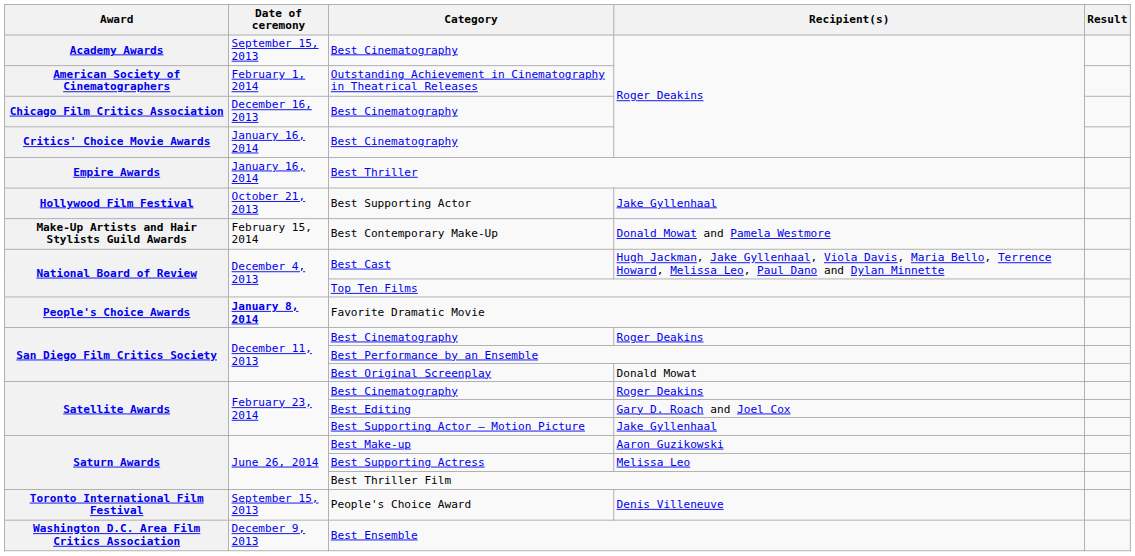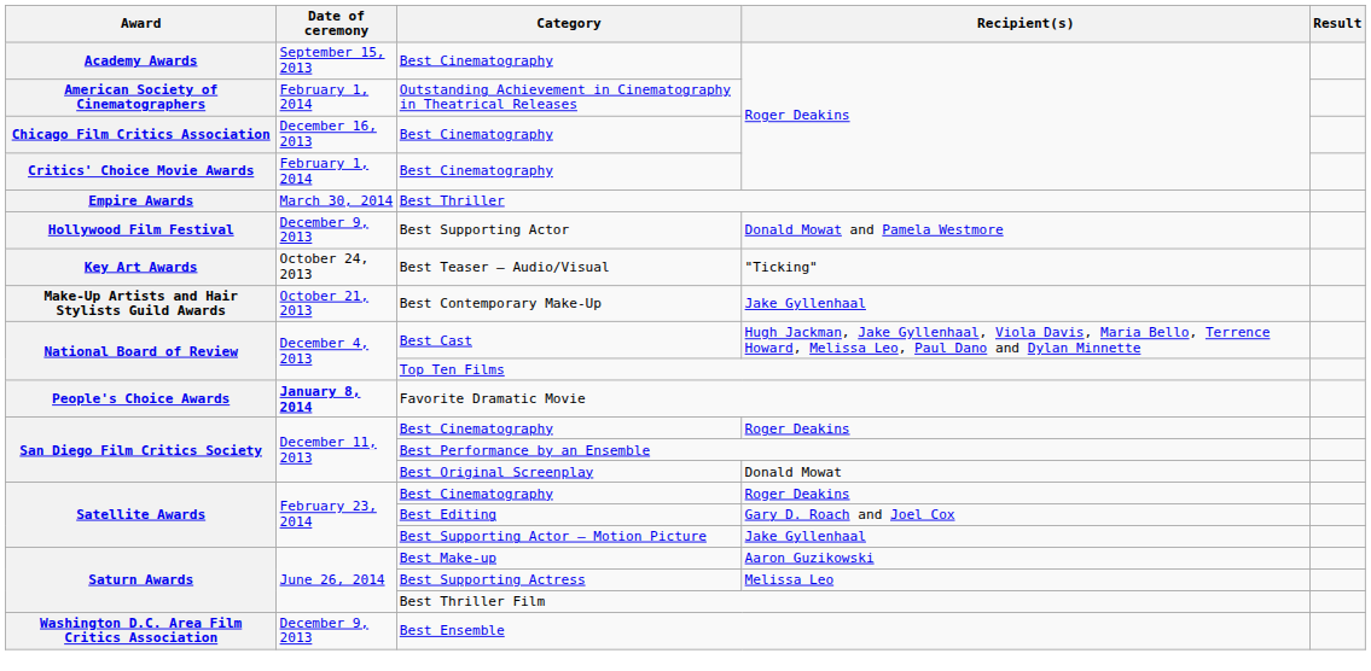 <table class="wikitable plainrowheaders" style="font-size: 95%;">
 <tr style="background:#ccc; text-align:center;">
 <th scope="col">Award</th>
 <th scope="col">Date of ceremony</th>
 <th scope="col">Category</th>
 <th scope="col">Recipient(s)</th>
 <th scope="col">Result</th>
 </tr>
 <tr>
 <th scope="row"><a href='#'>Academy Awards</a></th>
 <td><a href='#'>September 15, 2013</a></td>
 <td><a href='#'>Best Cinematography</a></td>
 <td rowspan="4"><a href='#'>Roger Deakins</a></td>
 <td></td>
 </tr>
 <tr>
 <th scope="row"><a href='#'>American Society of Cinematographers</a></th>
 <td><a href='#'>February 1, 2014</a></td>
 <td><a href='#'>Outstanding Achievement in Cinematography in Theatrical Releases</a></td>
 <td></td>
 </tr>
 <tr>
 <th scope="row"><a href='#'>Chicago Film Critics Association</a></th>
 <td><a href='#'>December 16, 2013</a></td>
 <td><a href='#'>Best Cinematography</a></td>
 <td></td>
 </tr>
 <tr>
 <th scope="row"><a href='#'>Critics' Choice Movie Awards</a></th>
-<td><a href='#'>January 16, 2014</a></td>
+<td><a href='#'>February 1, 2014</a></td>
 <td><a href='#'>Best Cinematography</a></td>
 <td></td>
 </tr>
 <tr>
 <th scope="row"><a href='#'>Empire Awards</a></th>
-<td><a href='#'>January 16, 2014</a></td>
+<td><a href='#'>March 30, 2014</a></td>
 <td colspan="2"><a href='#'>Best Thriller</a></td>
 <td></td>
 </tr>
 <tr>
 <th scope="row"><a href='#'>Hollywood Film Festival</a></th>
-<td><a href='#'>October 21, 2013</a></td>
+<td><a href='#'>December 9, 2013</a></td>
 <td>Best Supporting Actor</td>
-<td><a href='#'>Jake Gyllenhaal</a></td>
+<td><a href='#'>Donald Mowat</a> and <a href='#'>Pamela Westmore</a></td>
+<td></td>
+</tr>
+<tr>
+<th scope="row"><a href='#'>Key Art Awards</a></th>
+<td>October 24, 2013</td>
+<td>Best Teaser – Audio/Visual</td>
+<td>"Ticking"</td>
 <td></td>
 </tr>
 <tr>
 <th scope="row">Make-Up Artists and Hair Stylists Guild Awards</th>
-<td>February 15, 2014</td>
+<td><a href='#'>October 21, 2013</a></td>
 <td>Best Contemporary Make-Up</td>
-<td><a href='#'>Donald Mowat</a> and <a href='#'>Pamela Westmore</a></td>
+<td><a href='#'>Jake Gyllenhaal</a></td>
 <td></td>
 </tr>
 <tr>
 <th scope="row" rowspan="2"><a href='#'>National Board of Review</a></th>
 <td rowspan="2"><a href='#'>December 4, 2013</a></td>
 <td><a href='#'>Best Cast</a></td>
 <td><a href='#'>Hugh Jackman</a>, <a href='#'>Jake Gyllenhaal</a>, <a href='#'>Viola Davis</a>, <a href='#'>Maria Bello</a>, <a href='#'>Terrence Howard</a>, <a href='#'>Melissa Leo</a>, <a href='#'>Paul Dano</a> and <a href='#'>Dylan Minnette</a></td>
 <td></td>
 </tr>
 <tr>
 <td colspan="2"><a href='#'>Top Ten Films</a></td>
 <td></td>
 </tr>
 <tr>
 <th scope="row"><a href='#'>People's Choice Awards</a></th>
 <td><strong><a href='#'>January 8, 2014</a></strong></td>
 <td colspan="2">Favorite Dramatic Movie</td>
 <td></td>
 </tr>
 <tr>
 <th scope="row" rowspan="3"><a href='#'>San Diego Film Critics Society</a></th>
 <td rowspan="3"><a href='#'>December 11, 2013</a></td>
 <td><a href='#'>Best Cinematography</a></td>
 <td><a href='#'>Roger Deakins</a></td>
 <td></td>
 </tr>
 <tr>
 <td colspan="2"><a href='#'>Best Performance by an Ensemble</a></td>
 <td></td>
 </tr>
 <tr>
 <td><a href='#'>Best Original Screenplay</a></td>
 <td>Donald Mowat</td>
 <td></td>
 </tr>
 <tr>
 <th scope="row" rowspan="3"><a href='#'>Satellite Awards</a></th>
 <td rowspan="3"><a href='#'>February 23, 2014</a></td>
 <td><a href='#'>Best Cinematography</a></td>
 <td><a href='#'>Roger Deakins</a></td>
 <td></td>
 </tr>
 <tr>
 <td><a href='#'>Best Editing</a></td>
 <td><a href='#'>Gary D. Roach</a> and <a href='#'>Joel Cox</a></td>
 <td></td>
 </tr>
 <tr>
 <td><a href='#'>Best Supporting Actor – Motion Picture</a></td>
 <td><a href='#'>Jake Gyllenhaal</a></td>
 <td></td>
 </tr>
 <tr>
 <th scope="row" rowspan="3"><a href='#'>Saturn Awards</a></th>
 <td rowspan="3"><a href='#'>June 26, 2014</a></td>
 <td><a href='#'>Best Make-up</a></td>
 <td><a href='#'>Aaron Guzikowski</a></td>
 <td></td>
 </tr>
 <tr>
 <td><a href='#'>Best Supporting Actress</a></td>
 <td><a href='#'>Melissa Leo</a></td>
 <td></td>
 </tr>
 <tr>
 <td colspan="2">Best Thriller Film</td>
 <td></td>
 </tr>
 <tr>
-<th scope="row"><a href='#'>Toronto International Film Festival</a></th>
-<td><a href='#'>September 15, 2013</a></td>
-<td>People's Choice Award</td>
-<td><a href='#'>Denis Villeneuve</a></td>
-<td></td>
-</tr>
-<tr>
 <th scope="row"><a href='#'>Washington D.C. Area Film Critics Association</a></th>
 <td><a href='#'>December 9, 2013</a></td>
 <td colspan="2"><a href='#'>Best Ensemble</a></td>
 <td></td>
 </tr>
 </table>
